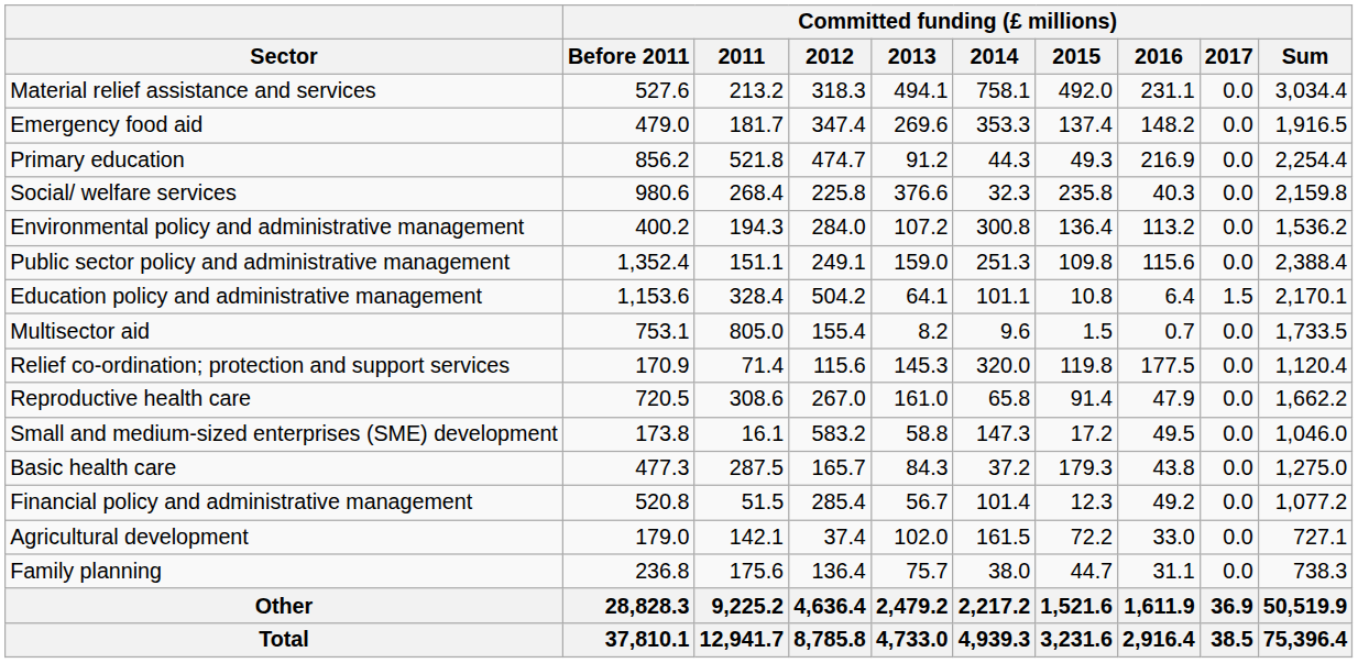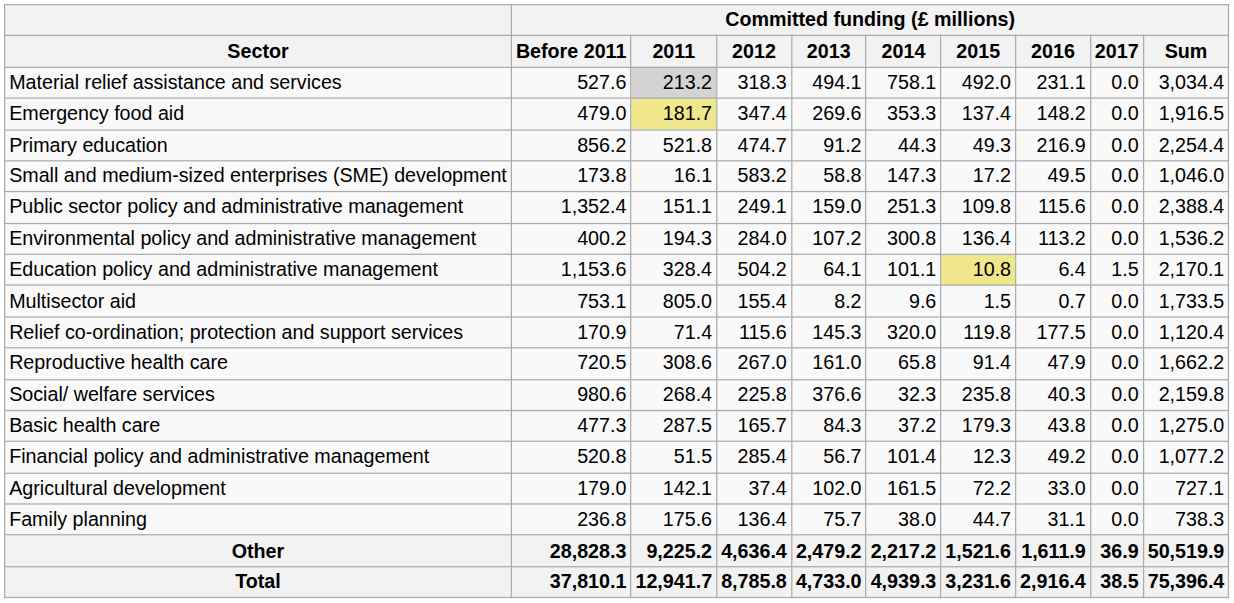 <table class="sortable wikitable">
 <tr>
 <th></th>
 <th colspan="9">Committed funding (£ millions)</th>
 </tr>
 <tr>
 <th>Sector</th>
 <th>Before 2011</th>
 <th>2011</th>
 <th>2012</th>
 <th>2013</th>
 <th>2014</th>
 <th>2015</th>
 <th>2016</th>
 <th>2017</th>
 <th>Sum</th>
 </tr>
 <tr>
 <td>Material relief assistance and services</td>
 <td style="text-align:right;">527.6</td>
-<td style="text-align:right;">213.2</td>
+<td style="background: lightgrey; text-align:right;">213.2</td>
 <td style="text-align:right;">318.3</td>
 <td style="text-align:right;">494.1</td>
 <td style="text-align:right;">758.1</td>
 <td style="text-align:right;">492.0</td>
 <td style="text-align:right;">231.1</td>
 <td style="text-align:right;">0.0</td>
 <td style="text-align:right;">3,034.4</td>
 </tr>
 <tr>
 <td>Emergency food aid</td>
 <td style="text-align:right;">479.0</td>
-<td style="text-align:right;">181.7</td>
+<td style="background: khaki; text-align:right;">181.7</td>
 <td style="text-align:right;">347.4</td>
 <td style="text-align:right;">269.6</td>
 <td style="text-align:right;">353.3</td>
 <td style="text-align:right;">137.4</td>
 <td style="text-align:right;">148.2</td>
 <td style="text-align:right;">0.0</td>
 <td style="text-align:right;">1,916.5</td>
 </tr>
 <tr>
 <td>Primary education</td>
 <td style="text-align:right;">856.2</td>
 <td style="text-align:right;">521.8</td>
 <td style="text-align:right;">474.7</td>
 <td style="text-align:right;">91.2</td>
 <td style="text-align:right;">44.3</td>
 <td style="text-align:right;">49.3</td>
 <td style="text-align:right;">216.9</td>
 <td style="text-align:right;">0.0</td>
 <td style="text-align:right;">2,254.4</td>
 </tr>
 <tr>
-<td>Social/ welfare services</td>
-<td style="text-align:right;">980.6</td>
-<td style="text-align:right;">268.4</td>
-<td style="text-align:right;">225.8</td>
-<td style="text-align:right;">376.6</td>
-<td style="text-align:right;">32.3</td>
-<td style="text-align:right;">235.8</td>
-<td style="text-align:right;">40.3</td>
+<td>Small and medium-sized enterprises (SME) development</td>
+<td style="text-align:right;">173.8</td>
+<td style="text-align:right;">16.1</td>
+<td style="text-align:right;">583.2</td>
+<td style="text-align:right;">58.8</td>
+<td style="text-align:right;">147.3</td>
+<td style="text-align:right;">17.2</td>
+<td style="text-align:right;">49.5</td>
 <td style="text-align:right;">0.0</td>
-<td style="text-align:right;">2,159.8</td>
+<td style="text-align:right;">1,046.0</td>
+</tr>
+<tr>
+<td>Public sector policy and administrative management</td>
+<td style="text-align:right;">1,352.4</td>
+<td style="text-align:right;">151.1</td>
+<td style="text-align:right;">249.1</td>
+<td style="text-align:right;">159.0</td>
+<td style="text-align:right;">251.3</td>
+<td style="text-align:right;">109.8</td>
+<td style="text-align:right;">115.6</td>
+<td style="text-align:right;">0.0</td>
+<td style="text-align:right;">2,388.4</td>
 </tr>
 <tr>
 <td>Environmental policy and administrative management</td>
 <td style="text-align:right;">400.2</td>
 <td style="text-align:right;">194.3</td>
 <td style="text-align:right;">284.0</td>
 <td style="text-align:right;">107.2</td>
 <td style="text-align:right;">300.8</td>
 <td style="text-align:right;">136.4</td>
 <td style="text-align:right;">113.2</td>
 <td style="text-align:right;">0.0</td>
 <td style="text-align:right;">1,536.2</td>
 </tr>
 <tr>
-<td>Public sector policy and administrative management</td>
-<td style="text-align:right;">1,352.4</td>
-<td style="text-align:right;">151.1</td>
-<td style="text-align:right;">249.1</td>
-<td style="text-align:right;">159.0</td>
-<td style="text-align:right;">251.3</td>
-<td style="text-align:right;">109.8</td>
-<td style="text-align:right;">115.6</td>
-<td style="text-align:right;">0.0</td>
-<td style="text-align:right;">2,388.4</td>
-</tr>
-<tr>
 <td>Education policy and administrative management</td>
 <td style="text-align:right;">1,153.6</td>
 <td style="text-align:right;">328.4</td>
 <td style="text-align:right;">504.2</td>
 <td style="text-align:right;">64.1</td>
 <td style="text-align:right;">101.1</td>
-<td style="text-align:right;">10.8</td>
+<td style="background: khaki; text-align:right;">10.8</td>
 <td style="text-align:right;">6.4</td>
 <td style="text-align:right;">1.5</td>
 <td style="text-align:right;">2,170.1</td>
 </tr>
 <tr>
 <td>Multisector aid</td>
 <td style="text-align:right;">753.1</td>
 <td style="text-align:right;">805.0</td>
 <td style="text-align:right;">155.4</td>
 <td style="text-align:right;">8.2</td>
 <td style="text-align:right;">9.6</td>
 <td style="text-align:right;">1.5</td>
 <td style="text-align:right;">0.7</td>
 <td style="text-align:right;">0.0</td>
 <td style="text-align:right;">1,733.5</td>
 </tr>
 <tr>
 <td>Relief co-ordination; protection and support services</td>
 <td style="text-align:right;">170.9</td>
 <td style="text-align:right;">71.4</td>
 <td style="text-align:right;">115.6</td>
 <td style="text-align:right;">145.3</td>
 <td style="text-align:right;">320.0</td>
 <td style="text-align:right;">119.8</td>
 <td style="text-align:right;">177.5</td>
 <td style="text-align:right;">0.0</td>
 <td style="text-align:right;">1,120.4</td>
 </tr>
 <tr>
 <td>Reproductive health care</td>
 <td style="text-align:right;">720.5</td>
 <td style="text-align:right;">308.6</td>
 <td style="text-align:right;">267.0</td>
 <td style="text-align:right;">161.0</td>
 <td style="text-align:right;">65.8</td>
 <td style="text-align:right;">91.4</td>
 <td style="text-align:right;">47.9</td>
 <td style="text-align:right;">0.0</td>
 <td style="text-align:right;">1,662.2</td>
 </tr>
 <tr>
-<td>Small and medium-sized enterprises (SME) development</td>
-<td style="text-align:right;">173.8</td>
-<td style="text-align:right;">16.1</td>
-<td style="text-align:right;">583.2</td>
-<td style="text-align:right;">58.8</td>
-<td style="text-align:right;">147.3</td>
-<td style="text-align:right;">17.2</td>
-<td style="text-align:right;">49.5</td>
+<td>Social/ welfare services</td>
+<td style="text-align:right;">980.6</td>
+<td style="text-align:right;">268.4</td>
+<td style="text-align:right;">225.8</td>
+<td style="text-align:right;">376.6</td>
+<td style="text-align:right;">32.3</td>
+<td style="text-align:right;">235.8</td>
+<td style="text-align:right;">40.3</td>
 <td style="text-align:right;">0.0</td>
-<td style="text-align:right;">1,046.0</td>
+<td style="text-align:right;">2,159.8</td>
 </tr>
 <tr>
 <td>Basic health care</td>
 <td style="text-align:right;">477.3</td>
 <td style="text-align:right;">287.5</td>
 <td style="text-align:right;">165.7</td>
 <td style="text-align:right;">84.3</td>
 <td style="text-align:right;">37.2</td>
 <td style="text-align:right;">179.3</td>
 <td style="text-align:right;">43.8</td>
 <td style="text-align:right;">0.0</td>
 <td style="text-align:right;">1,275.0</td>
 </tr>
 <tr>
 <td>Financial policy and administrative management</td>
 <td style="text-align:right;">520.8</td>
 <td style="text-align:right;">51.5</td>
 <td style="text-align:right;">285.4</td>
 <td style="text-align:right;">56.7</td>
 <td style="text-align:right;">101.4</td>
 <td style="text-align:right;">12.3</td>
 <td style="text-align:right;">49.2</td>
 <td style="text-align:right;">0.0</td>
 <td style="text-align:right;">1,077.2</td>
 </tr>
 <tr>
 <td>Agricultural development</td>
 <td style="text-align:right;">179.0</td>
 <td style="text-align:right;">142.1</td>
 <td style="text-align:right;">37.4</td>
 <td style="text-align:right;">102.0</td>
 <td style="text-align:right;">161.5</td>
 <td style="text-align:right;">72.2</td>
 <td style="text-align:right;">33.0</td>
 <td style="text-align:right;">0.0</td>
 <td style="text-align:right;">727.1</td>
 </tr>
 <tr>
 <td>Family planning</td>
 <td style="text-align:right;">236.8</td>
 <td style="text-align:right;">175.6</td>
 <td style="text-align:right;">136.4</td>
 <td style="text-align:right;">75.7</td>
 <td style="text-align:right;">38.0</td>
 <td style="text-align:right;">44.7</td>
 <td style="text-align:right;">31.1</td>
 <td style="text-align:right;">0.0</td>
 <td style="text-align:right;">738.3</td>
 </tr>
 <tr>
 <th>Other</th>
 <th style="text-align:right;">28,828.3</th>
 <th style="text-align:right;">9,225.2</th>
 <th style="text-align:right;">4,636.4</th>
 <th style="text-align:right;">2,479.2</th>
 <th style="text-align:right;">2,217.2</th>
 <th style="text-align:right;">1,521.6</th>
 <th style="text-align:right;">1,611.9</th>
 <th style="text-align:right;">36.9</th>
 <th style="text-align:right;">50,519.9</th>
 </tr>
 <tr>
 <th>Total</th>
 <th style="text-align:right;">37,810.1</th>
 <th style="text-align:right;">12,941.7</th>
 <th style="text-align:right;">8,785.8</th>
 <th style="text-align:right;">4,733.0</th>
 <th style="text-align:right;">4,939.3</th>
 <th style="text-align:right;">3,231.6</th>
 <th style="text-align:right;">2,916.4</th>
 <th style="text-align:right;">38.5</th>
 <th style="text-align:right;">75,396.4</th>
 </tr>
 </table>
